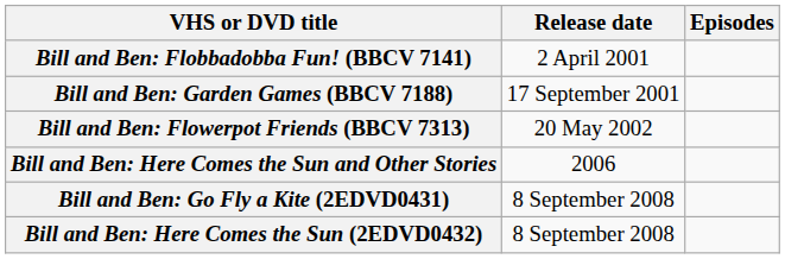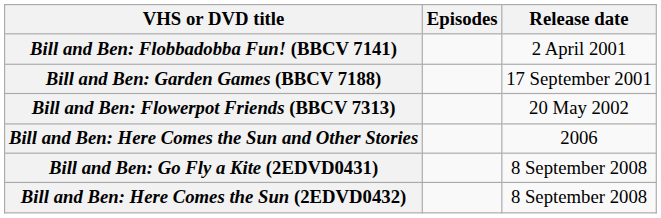 <table class="wikitable plainrowheaders">
 <tr>
 <th scope="col">VHS or DVD title</th>
+<th scope="col">Episodes</th>
 <th scope="col">Release date</th>
-<th scope="col">Episodes</th>
 </tr>
 <tr>
 <th scope="row"><em>Bill and Ben: Flobbadobba Fun!</em> (BBCV 7141)</th>
+<td></td>
 <td style="text-align: center;">2 April 2001</td>
-<td></td>
 </tr>
 <tr>
 <th scope="row"><em>Bill and Ben: Garden Games</em> (BBCV 7188)</th>
+<td></td>
 <td style="text-align: center;">17 September 2001</td>
-<td></td>
 </tr>
 <tr>
 <th scope="row"><em>Bill and Ben: Flowerpot Friends</em> (BBCV 7313)</th>
+<td></td>
 <td style="text-align: center;">20 May 2002</td>
-<td></td>
 </tr>
 <tr>
 <th scope="row"><em>Bill and Ben: Here Comes the Sun and Other Stories</em></th>
+<td></td>
 <td style="text-align: center;">2006</td>
-<td></td>
 </tr>
 <tr>
 <th scope="row"><em>Bill and Ben: Go Fly a Kite</em> (2EDVD0431)</th>
+<td></td>
 <td style="text-align: center;">8 September 2008</td>
-<td></td>
 </tr>
 <tr>
 <th scope="row"><em>Bill and Ben: Here Comes the Sun</em> (2EDVD0432)</th>
+<td></td>
 <td style="text-align: center;">8 September 2008</td>
-<td></td>
 </tr>
 </table>
